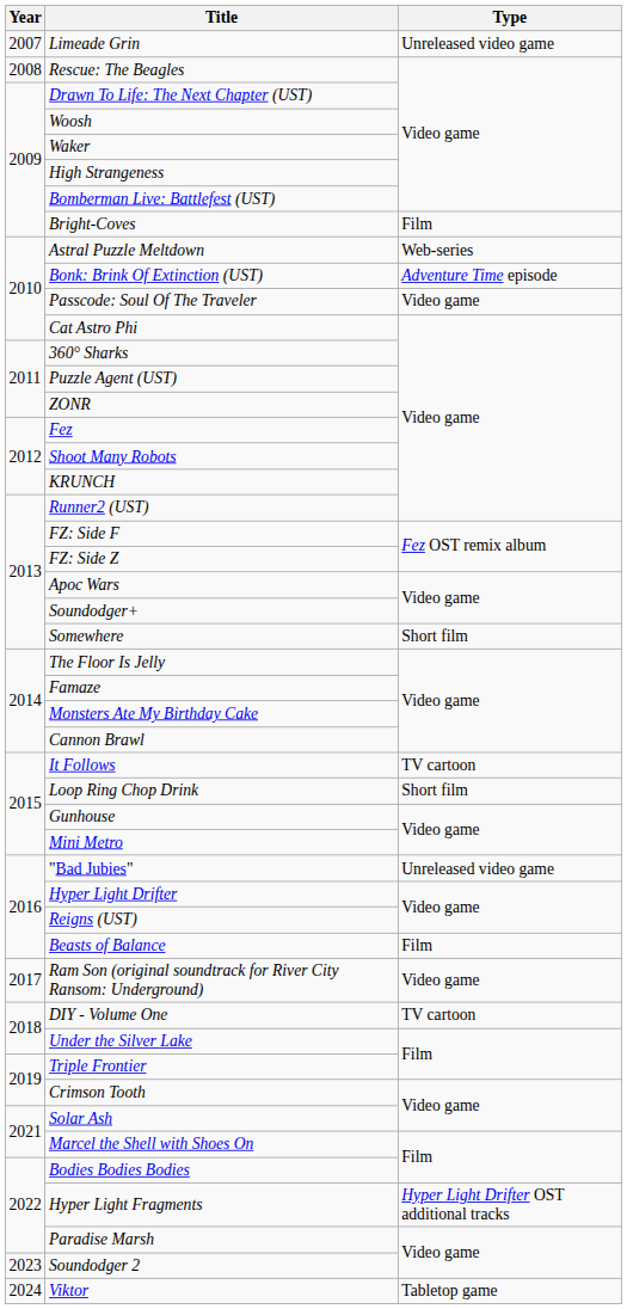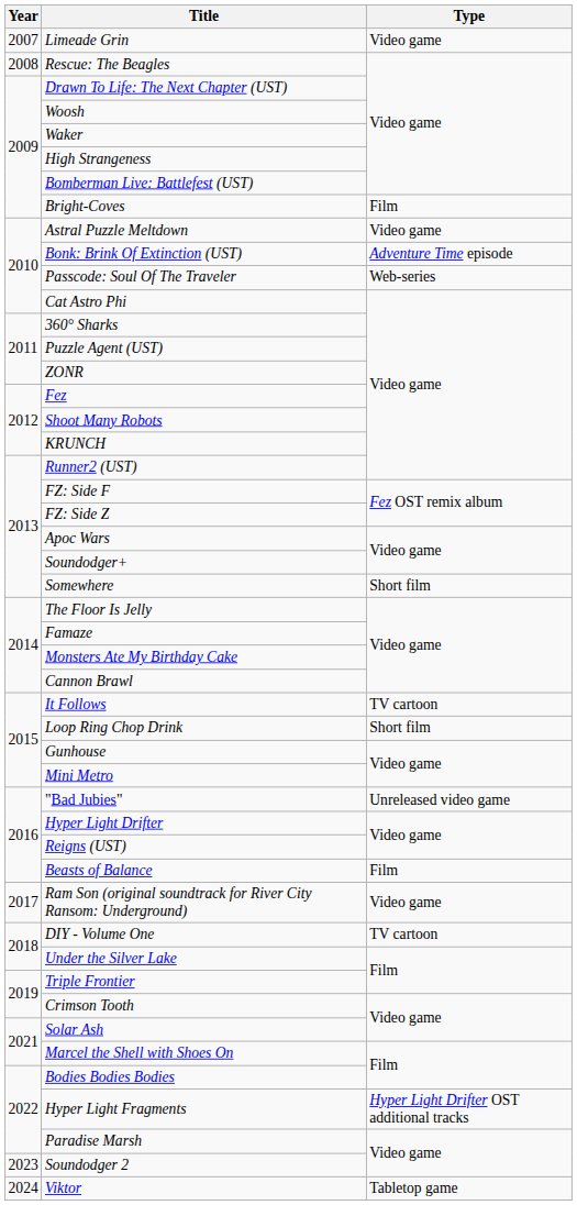 <table class="wikitable sortable">
 <tr>
 <th>Year</th>
 <th>Title</th>
 <th>Type</th>
 </tr>
 <tr>
 <td>2007</td>
 <td><em>Limeade Grin</em></td>
-<td>Unreleased video game</td>
+<td>Video game</td>
 </tr>
 <tr>
 <td>2008</td>
 <td><em>Rescue: The Beagles</em></td>
 <td rowspan="6">Video game</td>
 </tr>
 <tr>
 <td rowspan="6">2009</td>
 <td><em><a href='#'>Drawn To Life: The Next Chapter</a> (UST)</em></td>
 </tr>
 <tr>
 <td><em>Woosh</em></td>
 </tr>
 <tr>
 <td><em>Waker</em></td>
 </tr>
 <tr>
 <td><em>High Strangeness</em></td>
 </tr>
 <tr>
 <td><em><a href='#'>Bomberman Live: Battlefest</a> (UST)</em></td>
 </tr>
 <tr>
 <td><em>Bright-Coves</em></td>
 <td>Film</td>
 </tr>
 <tr>
 <td rowspan="4">2010</td>
 <td><em>Astral Puzzle Meltdown</em></td>
-<td>Web-series</td>
+<td>Video game</td>
 </tr>
 <tr>
 <td><em><a href='#'>Bonk: Brink Of Extinction</a> (UST)</em></td>
 <td><em><a href='#'>Adventure Time</a></em> episode</td>
 </tr>
 <tr>
 <td><em>Passcode: Soul Of The Traveler</em></td>
-<td>Video game</td>
+<td>Web-series</td>
 </tr>
 <tr>
 <td><em>Cat Astro Phi</em></td>
 <td rowspan="8">Video game</td>
 </tr>
 <tr>
 <td rowspan="3">2011</td>
 <td><em>360° Sharks</em></td>
 </tr>
 <tr>
 <td><em>Puzzle Agent (UST)</em></td>
 </tr>
 <tr>
 <td><em>ZONR</em></td>
 </tr>
 <tr>
 <td rowspan="3">2012</td>
 <td><em><a href='#'>Fez</a></em></td>
 </tr>
 <tr>
 <td><em><a href='#'>Shoot Many Robots</a></em></td>
 </tr>
 <tr>
 <td><em>KRUNCH</em></td>
 </tr>
 <tr>
 <td rowspan="6">2013</td>
 <td><em><a href='#'>Runner2</a> (UST)</em></td>
 </tr>
 <tr>
 <td><em>FZ: Side F</em></td>
 <td rowspan="2"><a href='#'><em>Fez</em></a> OST remix album</td>
 </tr>
 <tr>
 <td><em>FZ: Side Z</em></td>
 </tr>
 <tr>
 <td><em>Apoc Wars</em></td>
 <td rowspan="2">Video game</td>
 </tr>
 <tr>
 <td><em>Soundodger+</em></td>
 </tr>
 <tr>
 <td><em>Somewhere</em></td>
 <td>Short film</td>
 </tr>
 <tr>
 <td rowspan="4">2014</td>
 <td><em>The Floor Is Jelly</em></td>
 <td rowspan="4">Video game</td>
 </tr>
 <tr>
 <td><em>Famaze</em></td>
 </tr>
 <tr>
 <td><em><a href='#'>Monsters Ate My Birthday Cake</a></em></td>
 </tr>
 <tr>
 <td><em>Cannon Brawl</em></td>
 </tr>
 <tr>
 <td rowspan="4">2015</td>
 <td><em><a href='#'>It Follows</a></em></td>
 <td>TV cartoon</td>
 </tr>
 <tr>
 <td><em>Loop Ring Chop Drink</em></td>
 <td>Short film</td>
 </tr>
 <tr>
 <td><em>Gunhouse</em></td>
 <td rowspan="2">Video game</td>
 </tr>
 <tr>
 <td><em><a href='#'>Mini Metro</a></em></td>
 </tr>
 <tr>
 <td rowspan="4">2016</td>
 <td>"<a href='#'>Bad Jubies</a>"</td>
 <td>Unreleased video game</td>
 </tr>
 <tr>
 <td><em><a href='#'>Hyper Light Drifter</a></em></td>
 <td rowspan="2">Video game</td>
 </tr>
 <tr>
 <td><em><a href='#'>Reigns</a> (UST)</em></td>
 </tr>
 <tr>
 <td><em><a href='#'>Beasts of Balance</a></em></td>
 <td>Film</td>
 </tr>
 <tr>
 <td>2017</td>
 <td><em>Ram Son (original soundtrack for River City Ransom: Underground)</em></td>
 <td>Video game</td>
 </tr>
 <tr>
 <td rowspan=2>2018</td>
 <td><em>DIY - Volume One</em></td>
 <td>TV cartoon</td>
 </tr>
 <tr>
 <td><em><a href='#'>Under the Silver Lake</a></em></td>
 <td rowspan=2>Film</td>
 </tr>
 <tr>
 <td rowspan=2>2019</td>
 <td><em><a href='#'>Triple Frontier</a></em></td>
 </tr>
 <tr>
 <td><em>Crimson Tooth</em></td>
 <td rowspan=2>Video game</td>
 </tr>
 <tr>
 <td rowspan="2">2021</td>
 <td><em><a href='#'>Solar Ash</a></em></td>
 </tr>
 <tr>
 <td><em><a href='#'>Marcel the Shell with Shoes On</a></em></td>
 <td rowspan="2">Film</td>
 </tr>
 <tr>
 <td rowspan="3">2022</td>
 <td><em><a href='#'>Bodies Bodies Bodies</a></em></td>
 </tr>
 <tr>
 <td><em>Hyper Light Fragments</em></td>
 <td><em><a href='#'>Hyper Light Drifter</a></em> OST additional tracks</td>
 </tr>
 <tr>
 <td><em>Paradise Marsh</em></td>
 <td rowspan="2">Video game</td>
 </tr>
 <tr>
 <td>2023</td>
 <td><em>Soundodger 2</em></td>
 </tr>
 <tr>
 <td>2024</td>
 <td><em><a href='#'>Viktor</a></em></td>
 <td>Tabletop game</td>
 </tr>
 </table>
